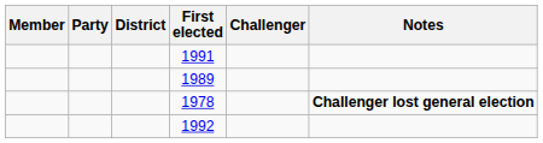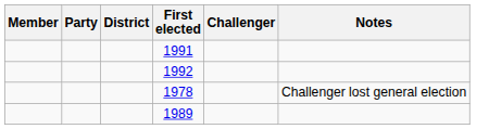 <table class="wikitable sortable" style=text-align:center>
 <tr>
 <th>Member</th>
 <th>Party</th>
 <th>District</th>
 <th>First<br>elected</th>
 <th>Challenger</th>
 <th>Notes</th>
 </tr>
 <tr>
 <td></td>
 <td></td>
 <td></td>
 <td><a href='#'>1991</a></td>
 <td></td>
 <td></td>
 </tr>
 <tr>
 <td></td>
 <td></td>
 <td></td>
-<td><a href='#'>1989</a></td>
+<td><a href='#'>1992</a></td>
 <td></td>
 <td></td>
 </tr>
 <tr>
 <td></td>
 <td></td>
 <td></td>
 <td><a href='#'>1978</a></td>
 <td></td>
-<td><strong>Challenger lost general election</strong></td>
+<td>Challenger lost general election</td>
 </tr>
 <tr>
 <td></td>
 <td></td>
 <td></td>
-<td><a href='#'>1992</a></td>
+<td><a href='#'>1989</a></td>
 <td></td>
 <td></td>
 </tr>
 </table>
